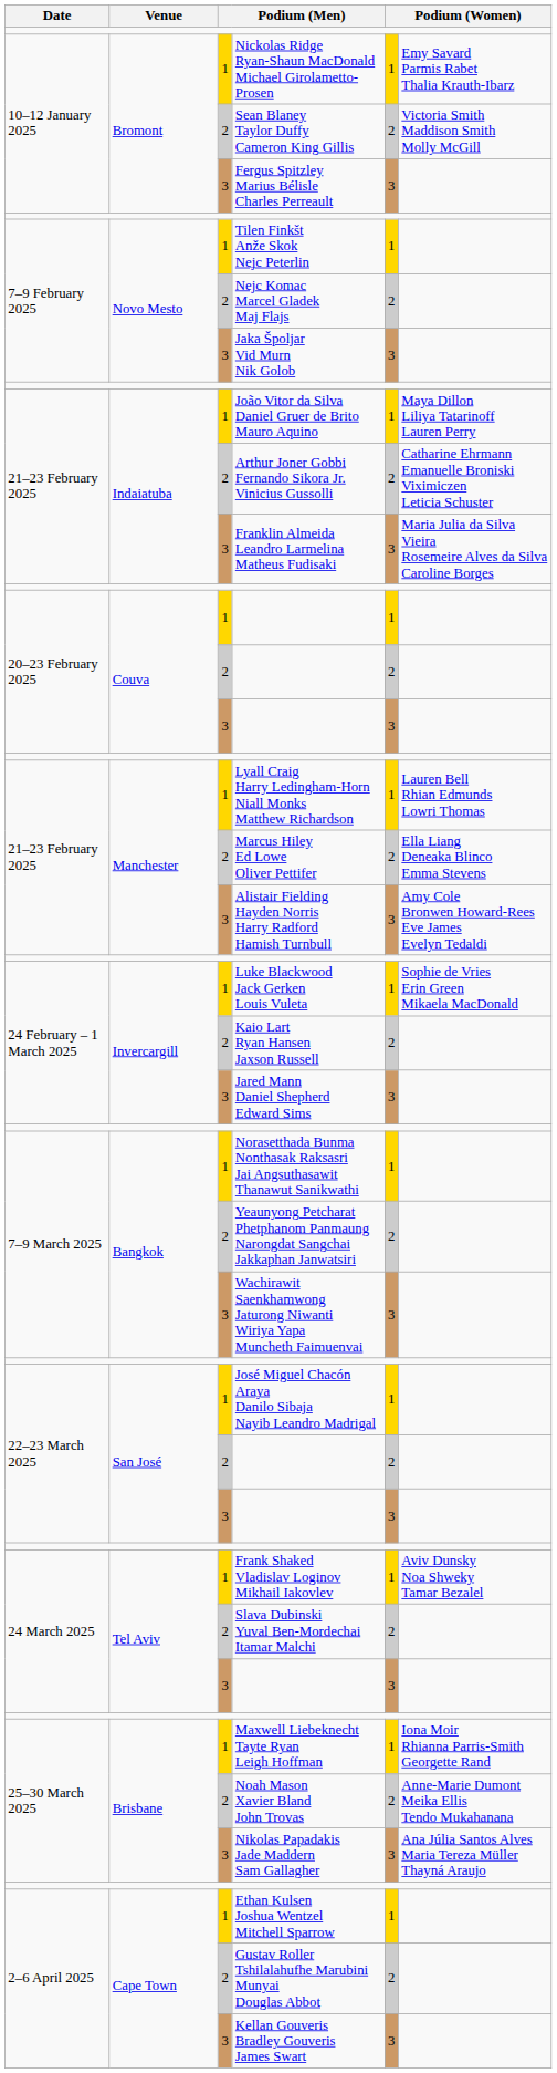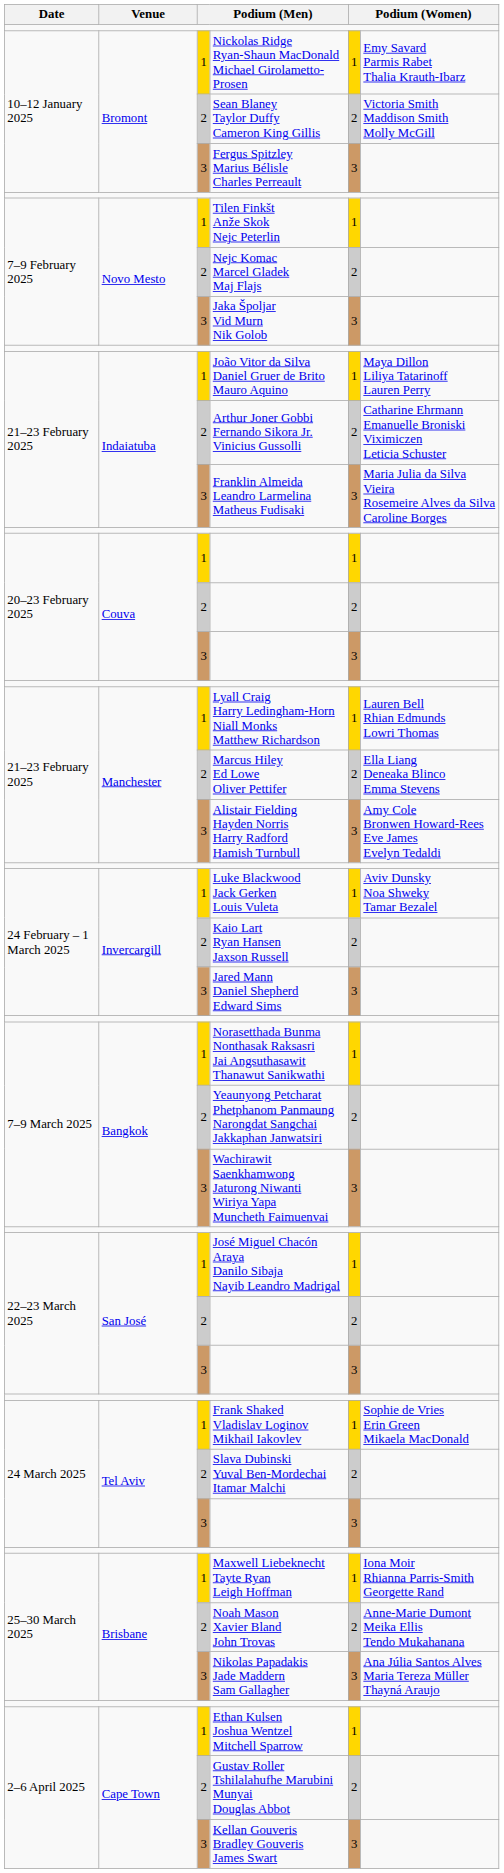 <table class="wikitable" width=70%>
 <tr>
 <th>Date</th>
 <th width=20%>Venue</th>
 <th colspan=2 width=30%>Podium (Men)</th>
 <th colspan=2 width=30%>Podium (Women)</th>
 </tr>
 <tr>
 <td colspan=6></td>
 </tr>
 <tr>
 <td rowspan=3>10–12 January 2025</td>
 <td rowspan=3><br><a href='#'>Bromont</a></td>
 <td bgcolor=FFD700>1</td>
 <td><a href='#'>Nickolas Ridge</a><br><a href='#'>Ryan-Shaun MacDonald</a><br><a href='#'>Michael Girolametto-Prosen</a></td>
 <td bgcolor=FFD700>1</td>
 <td><a href='#'>Emy Savard</a><br><a href='#'>Parmis Rabet</a><br><a href='#'>Thalia Krauth-Ibarz</a></td>
 </tr>
 <tr>
 <td bgcolor=CCCCCC>2</td>
 <td><a href='#'>Sean Blaney</a><br><a href='#'>Taylor Duffy</a><br><a href='#'>Cameron King Gillis</a></td>
 <td bgcolor=CCCCCC>2</td>
 <td><a href='#'>Victoria Smith</a><br><a href='#'>Maddison Smith</a><br><a href='#'>Molly McGill</a></td>
 </tr>
 <tr>
 <td bgcolor=CC9966>3</td>
 <td><a href='#'>Fergus Spitzley</a><br><a href='#'>Marius Bélisle</a><br><a href='#'>Charles Perreault</a></td>
 <td bgcolor=CC9966>3</td>
 <td></td>
 </tr>
 <tr>
 <td colspan=6></td>
 </tr>
 <tr>
 <td rowspan=3>7–9 February 2025</td>
 <td rowspan=3><br><a href='#'>Novo Mesto</a></td>
 <td bgcolor=FFD700>1</td>
 <td><a href='#'>Tilen Finkšt</a><br><a href='#'>Anže Skok</a><br><a href='#'>Nejc Peterlin</a></td>
 <td bgcolor=FFD700>1</td>
 <td></td>
 </tr>
 <tr>
 <td bgcolor=CCCCCC>2</td>
 <td><a href='#'>Nejc Komac</a><br><a href='#'>Marcel Gladek</a><br><a href='#'>Maj Flajs</a></td>
 <td bgcolor=CCCCCC>2</td>
 <td></td>
 </tr>
 <tr>
 <td bgcolor=CC9966>3</td>
 <td><a href='#'>Jaka Špoljar</a><br><a href='#'>Vid Murn</a><br><a href='#'>Nik Golob</a></td>
 <td bgcolor=CC9966>3</td>
 <td></td>
 </tr>
 <tr>
 <td colspan=6></td>
 </tr>
 <tr>
 <td rowspan=3>21–23 February 2025</td>
 <td rowspan=3><br><a href='#'>Indaiatuba</a></td>
 <td bgcolor=FFD700>1</td>
 <td><a href='#'>João Vitor da Silva</a><br><a href='#'>Daniel Gruer de Brito</a><br><a href='#'>Mauro Aquino</a></td>
 <td bgcolor=FFD700>1</td>
 <td><a href='#'>Maya Dillon</a><br><a href='#'>Liliya Tatarinoff</a><br><a href='#'>Lauren Perry</a></td>
 </tr>
 <tr>
 <td bgcolor=CCCCCC>2</td>
 <td><a href='#'>Arthur Joner Gobbi</a><br><a href='#'>Fernando Sikora Jr.</a><br><a href='#'>Vinicius Gussolli</a></td>
 <td bgcolor=CCCCCC>2</td>
 <td><a href='#'>Catharine Ehrmann</a><br><a href='#'>Emanuelle Broniski Viximiczen</a><br><a href='#'>Leticia Schuster</a></td>
 </tr>
 <tr>
 <td bgcolor=CC9966>3</td>
 <td><a href='#'>Franklin Almeida</a><br><a href='#'>Leandro Larmelina</a><br><a href='#'>Matheus Fudisaki</a></td>
 <td bgcolor=CC9966>3</td>
 <td><a href='#'>Maria Julia da Silva Vieira</a><br><a href='#'>Rosemeire Alves da Silva</a><br><a href='#'>Caroline Borges</a></td>
 </tr>
 <tr>
 <td colspan=6></td>
 </tr>
 <tr>
 <td rowspan=3>20–23 February 2025</td>
 <td rowspan=3><br><a href='#'>Couva</a></td>
 <td bgcolor=FFD700>1</td>
 <td><br><br><br></td>
 <td bgcolor=FFD700>1</td>
 <td><br><br><br></td>
 </tr>
 <tr>
 <td bgcolor=CCCCCC>2</td>
 <td><br><br><br></td>
 <td bgcolor=CCCCCC>2</td>
 <td><br><br><br></td>
 </tr>
 <tr>
 <td bgcolor=CC9966>3</td>
 <td><br><br><br></td>
 <td bgcolor=CC9966>3</td>
 <td><br><br><br></td>
 </tr>
 <tr>
 <td colspan=6></td>
 </tr>
 <tr>
 <td rowspan=3>21–23 February 2025<br></td>
 <td rowspan=3><br><a href='#'>Manchester</a></td>
 <td bgcolor=FFD700>1</td>
 <td><a href='#'>Lyall Craig</a><br><a href='#'>Harry Ledingham-Horn</a><br><a href='#'>Niall Monks</a><br><a href='#'>Matthew Richardson</a></td>
 <td bgcolor=FFD700>1</td>
 <td><a href='#'>Lauren Bell</a><br><a href='#'>Rhian Edmunds</a><br><a href='#'>Lowri Thomas</a></td>
 </tr>
 <tr>
 <td bgcolor=CCCCCC>2</td>
 <td><a href='#'>Marcus Hiley</a><br><a href='#'>Ed Lowe</a><br><a href='#'>Oliver Pettifer</a></td>
 <td bgcolor=CCCCCC>2</td>
 <td><a href='#'>Ella Liang</a><br><a href='#'>Deneaka Blinco</a><br><a href='#'>Emma Stevens</a></td>
 </tr>
 <tr>
 <td bgcolor=CC9966>3</td>
 <td><a href='#'>Alistair Fielding</a><br><a href='#'>Hayden Norris</a><br><a href='#'>Harry Radford</a><br><a href='#'>Hamish Turnbull</a></td>
 <td bgcolor=CC9966>3</td>
 <td><a href='#'>Amy Cole</a><br><a href='#'>Bronwen Howard-Rees</a><br><a href='#'>Eve James</a><br><a href='#'>Evelyn Tedaldi</a></td>
 </tr>
 <tr>
 <td colspan=6></td>
 </tr>
 <tr>
 <td rowspan=3>24 February – 1 March 2025</td>
 <td rowspan=3><br><a href='#'>Invercargill</a></td>
 <td bgcolor=FFD700>1</td>
 <td><a href='#'>Luke Blackwood</a><br><a href='#'>Jack Gerken</a><br><a href='#'>Louis Vuleta</a></td>
 <td bgcolor=FFD700>1</td>
-<td><a href='#'>Sophie de Vries</a><br><a href='#'>Erin Green</a><br><a href='#'>Mikaela MacDonald</a></td>
+<td><a href='#'>Aviv Dunsky</a><br><a href='#'>Noa Shweky</a><br><a href='#'>Tamar Bezalel</a></td>
 </tr>
 <tr>
 <td bgcolor=CCCCCC>2</td>
 <td><a href='#'>Kaio Lart</a><br><a href='#'>Ryan Hansen</a><br><a href='#'>Jaxson Russell</a></td>
 <td bgcolor=CCCCCC>2</td>
 <td></td>
 </tr>
 <tr>
 <td bgcolor=CC9966>3</td>
 <td><a href='#'>Jared Mann</a><br><a href='#'>Daniel Shepherd</a><br><a href='#'>Edward Sims</a></td>
 <td bgcolor=CC9966>3</td>
 <td></td>
 </tr>
 <tr>
 <td colspan=6></td>
 </tr>
 <tr>
 <td rowspan=3>7–9 March 2025</td>
 <td rowspan=3><br><a href='#'>Bangkok</a></td>
 <td bgcolor=FFD700>1</td>
 <td><a href='#'>Norasetthada Bunma</a><br><a href='#'>Nonthasak Raksasri</a><br><a href='#'>Jai Angsuthasawit</a><br><a href='#'>Thanawut Sanikwathi</a></td>
 <td bgcolor=FFD700>1</td>
 <td></td>
 </tr>
 <tr>
 <td bgcolor=CCCCCC>2</td>
 <td><a href='#'>Yeaunyong Petcharat</a><br><a href='#'>Phetphanom Panmaung</a><br><a href='#'>Narongdat Sangchai</a><br><a href='#'>Jakkaphan Janwatsiri</a></td>
 <td bgcolor=CCCCCC>2</td>
 <td></td>
 </tr>
 <tr>
 <td bgcolor=CC9966>3</td>
 <td><a href='#'>Wachirawit Saenkhamwong</a><br><a href='#'>Jaturong Niwanti</a><br><a href='#'>Wiriya Yapa</a><br><a href='#'>Muncheth Faimuenvai</a></td>
 <td bgcolor=CC9966>3</td>
 <td></td>
 </tr>
 <tr>
 <td colspan=6></td>
 </tr>
 <tr>
 <td rowspan=3>22–23 March 2025</td>
 <td rowspan=3><br><a href='#'>San José</a></td>
 <td bgcolor=FFD700>1</td>
 <td><a href='#'>José Miguel Chacón Araya</a><br><a href='#'>Danilo Sibaja</a><br><a href='#'>Nayib Leandro Madrigal</a></td>
 <td bgcolor=FFD700>1</td>
 <td></td>
 </tr>
 <tr>
 <td bgcolor=CCCCCC>2</td>
 <td><br><br><br></td>
 <td bgcolor=CCCCCC>2</td>
 <td></td>
 </tr>
 <tr>
 <td bgcolor=CC9966>3</td>
 <td><br><br><br></td>
 <td bgcolor=CC9966>3</td>
 <td></td>
 </tr>
 <tr>
 <td colspan=6></td>
 </tr>
 <tr>
 <td rowspan=3>24 March 2025</td>
 <td rowspan=3><br><a href='#'>Tel Aviv</a></td>
 <td bgcolor=FFD700>1</td>
 <td><a href='#'>Frank Shaked</a><br><a href='#'>Vladislav Loginov</a><br><a href='#'>Mikhail Iakovlev</a></td>
 <td bgcolor=FFD700>1</td>
-<td><a href='#'>Aviv Dunsky</a><br><a href='#'>Noa Shweky</a><br><a href='#'>Tamar Bezalel</a></td>
+<td><a href='#'>Sophie de Vries</a><br><a href='#'>Erin Green</a><br><a href='#'>Mikaela MacDonald</a></td>
 </tr>
 <tr>
 <td bgcolor=CCCCCC>2</td>
 <td><a href='#'>Slava Dubinski</a><br><a href='#'>Yuval Ben-Mordechai</a><br><a href='#'>Itamar Malchi</a></td>
 <td bgcolor=CCCCCC>2</td>
 <td></td>
 </tr>
 <tr>
 <td bgcolor=CC9966>3</td>
 <td><br><br><br></td>
 <td bgcolor=CC9966>3</td>
 <td><br><br><br></td>
 </tr>
 <tr>
 <td colspan=6></td>
 </tr>
 <tr>
 <td rowspan=3>25–30 March 2025</td>
 <td rowspan=3><br><a href='#'>Brisbane</a></td>
 <td bgcolor=FFD700>1</td>
 <td><a href='#'>Maxwell Liebeknecht</a><br><a href='#'>Tayte Ryan</a><br><a href='#'>Leigh Hoffman</a></td>
 <td bgcolor=FFD700>1</td>
 <td><a href='#'>Iona Moir</a><br><a href='#'>Rhianna Parris-Smith</a><br><a href='#'>Georgette Rand</a></td>
 </tr>
 <tr>
 <td bgcolor=CCCCCC>2</td>
 <td><a href='#'>Noah Mason</a><br><a href='#'>Xavier Bland</a><br><a href='#'>John Trovas</a></td>
 <td bgcolor=CCCCCC>2</td>
 <td><a href='#'>Anne-Marie Dumont</a><br><a href='#'>Meika Ellis</a><br><a href='#'>Tendo Mukahanana</a></td>
 </tr>
 <tr>
 <td bgcolor=CC9966>3</td>
 <td><a href='#'>Nikolas Papadakis</a><br><a href='#'>Jade Maddern</a><br><a href='#'>Sam Gallagher</a></td>
 <td bgcolor=CC9966>3</td>
 <td><a href='#'>Ana Júlia Santos Alves</a><br><a href='#'>Maria Tereza Müller</a><br><a href='#'>Thayná Araujo</a></td>
 </tr>
 <tr>
 <td colspan=6></td>
 </tr>
 <tr>
 <td rowspan=3>2–6 April 2025</td>
 <td rowspan=3><br><a href='#'>Cape Town</a></td>
 <td bgcolor=FFD700>1</td>
 <td><a href='#'>Ethan Kulsen</a><br><a href='#'>Joshua Wentzel</a><br><a href='#'>Mitchell Sparrow</a></td>
 <td bgcolor=FFD700>1</td>
 <td></td>
 </tr>
 <tr>
 <td bgcolor=CCCCCC>2</td>
 <td><a href='#'>Gustav Roller</a><br><a href='#'>Tshilalahufhe Marubini Munyai</a><br><a href='#'>Douglas Abbot</a></td>
 <td bgcolor=CCCCCC>2</td>
 <td></td>
 </tr>
 <tr>
 <td bgcolor=CC9966>3</td>
 <td><a href='#'>Kellan Gouveris</a><br><a href='#'>Bradley Gouveris</a><br><a href='#'>James Swart</a></td>
 <td bgcolor=CC9966>3</td>
 <td></td>
 </tr>
 </table>
